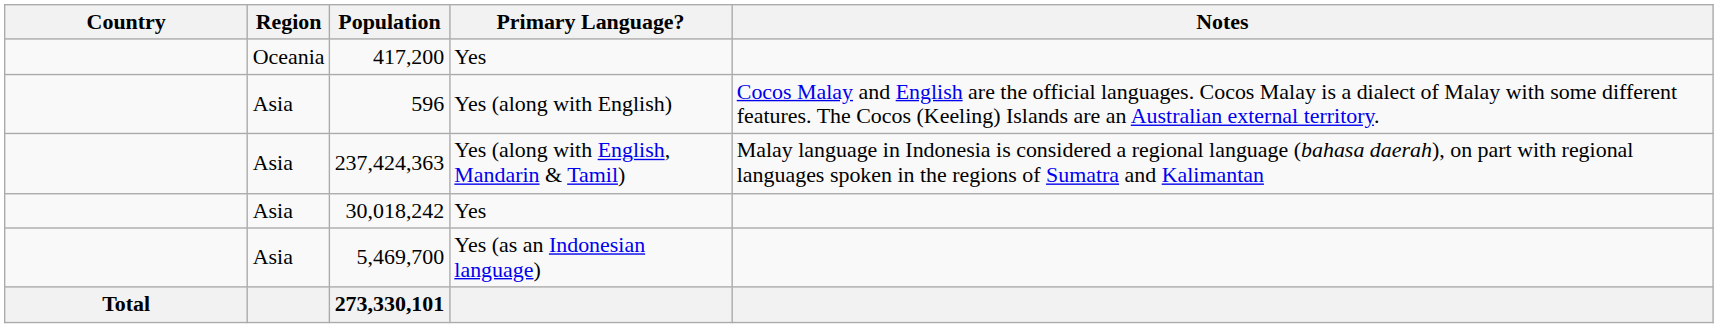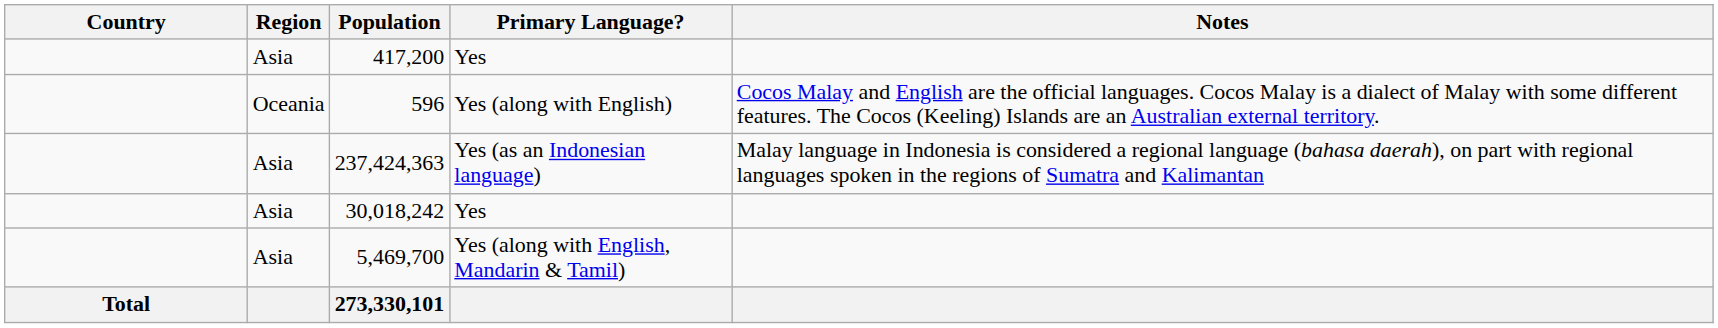 <table class="wikitable sortable">
 <tr>
 <th width=170>Country</th>
 <th>Region</th>
 <th>Population</th>
 <th>Primary Language?</th>
 <th class=unsortable>Notes</th>
 </tr>
 <tr>
 <td></td>
-<td>Oceania</td>
+<td>Asia</td>
 <td align="right">417,200</td>
 <td>Yes</td>
 <td></td>
 </tr>
 <tr>
 <td></td>
-<td>Asia</td>
+<td>Oceania</td>
 <td align="right">596</td>
 <td>Yes (along with English)</td>
 <td><a href='#'>Cocos Malay</a> and <a href='#'>English</a> are the official languages. Cocos Malay is a dialect of Malay with some different features. The Cocos (Keeling) Islands are an <a href='#'>Australian external territory</a>.</td>
 </tr>
 <tr>
 <td></td>
 <td>Asia</td>
 <td align="right">237,424,363</td>
-<td>Yes (along with <a href='#'>English</a>, <a href='#'>Mandarin</a> & <a href='#'>Tamil</a>)</td>
+<td>Yes (as an <a href='#'>Indonesian language</a>)</td>
 <td>Malay language in Indonesia is considered a regional language (<em>bahasa daerah</em>), on part with regional languages spoken in the regions of <a href='#'>Sumatra</a> and <a href='#'>Kalimantan</a></td>
 </tr>
 <tr>
 <td></td>
 <td>Asia</td>
 <td align="right">30,018,242</td>
 <td>Yes</td>
 <td></td>
 </tr>
 <tr>
 <td></td>
 <td>Asia</td>
 <td align="right">5,469,700</td>
-<td>Yes (as an <a href='#'>Indonesian language</a>)</td>
+<td>Yes (along with <a href='#'>English</a>, <a href='#'>Mandarin</a> & <a href='#'>Tamil</a>)</td>
 <td></td>
 </tr>
 <tr>
 <th>Total</th>
 <th></th>
 <th>273,330,101</th>
 <th></th>
 <th></th>
 </tr>
 </table>
